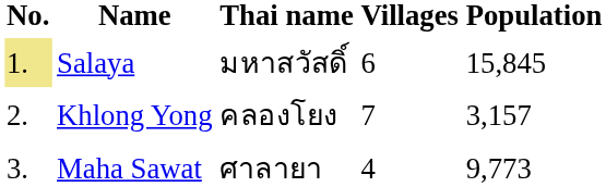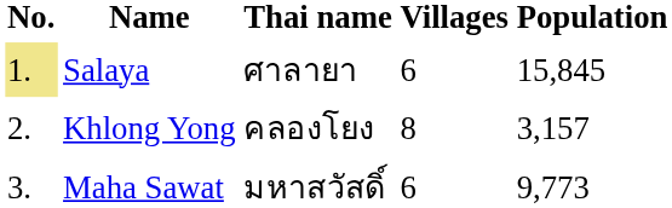 <table>
 <tr>
 <th>No.</th>
 <th>Name</th>
 <th>Thai name</th>
 <th>Villages</th>
 <th>Population</th>
 </tr>
 <tr>
 <td style="background: khaki;">1.</td>
 <td><a href='#'>Salaya</a></td>
-<td>มหาสวัสดิ์</td>
+<td>ศาลายา</td>
 <td>6</td>
 <td>15,845</td>
 <td></td>
 </tr>
 <tr>
 <td>2.</td>
 <td><a href='#'>Khlong Yong</a></td>
 <td>คลองโยง</td>
-<td>7</td>
+<td>8</td>
 <td>3,157</td>
 <td></td>
 </tr>
 <tr>
 <td>3.</td>
 <td><a href='#'>Maha Sawat</a></td>
-<td>ศาลายา</td>
-<td>4</td>
+<td>มหาสวัสดิ์</td>
+<td>6</td>
 <td>9,773</td>
 <td></td>
 </tr>
 </table>
